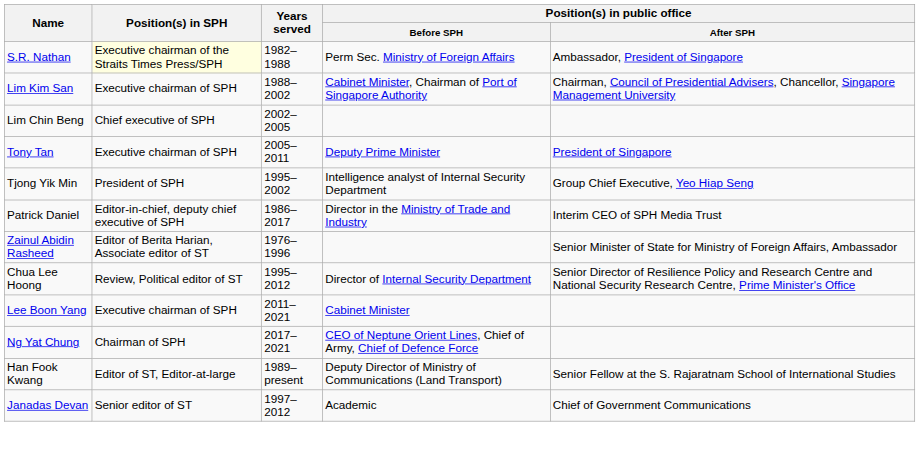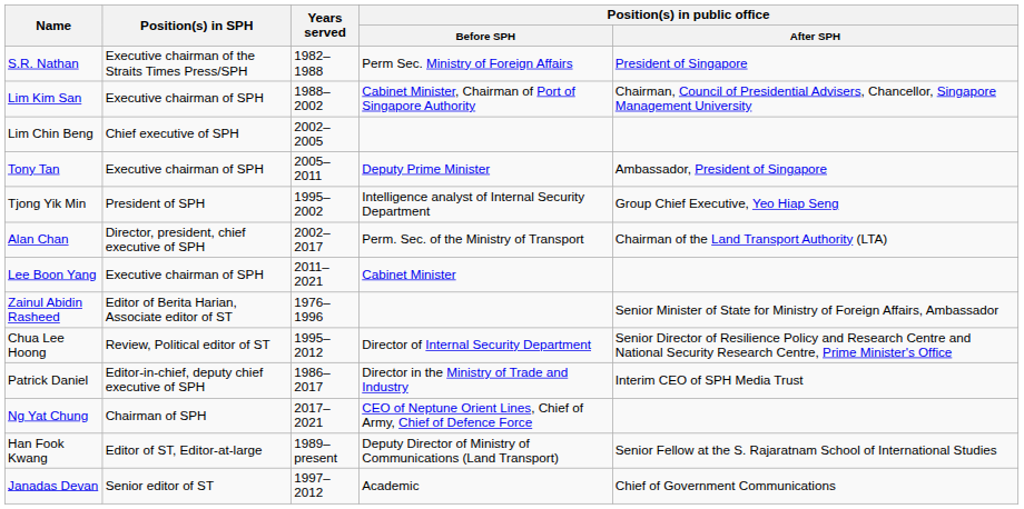 <table class="wikitable">
 <tr>
 <th rowspan="2">Name</th>
 <th rowspan="2">Position(s) in SPH</th>
 <th rowspan="2">Years served</th>
 <th colspan="2">Position(s) in public office</th>
 </tr>
 <tr>
 <th><small>Before SPH</small></th>
 <th><small>After SPH</small></th>
 </tr>
 <tr>
 <td><a href='#'>S.R. Nathan</a></td>
-<td style="background: lightyellow;">Executive chairman of the Straits Times Press/SPH</td>
+<td>Executive chairman of the Straits Times Press/SPH</td>
 <td>1982–1988</td>
 <td>Perm Sec. <a href='#'>Ministry of Foreign Affairs</a></td>
-<td>Ambassador, <a href='#'>President of Singapore</a></td>
+<td><a href='#'>President of Singapore</a></td>
 </tr>
 <tr>
 <td><a href='#'>Lim Kim San</a></td>
 <td>Executive chairman of SPH</td>
 <td>1988–2002</td>
 <td><a href='#'>Cabinet Minister</a>, Chairman of <a href='#'>Port of Singapore Authority</a></td>
 <td>Chairman, <a href='#'>Council of Presidential Advisers</a>, Chancellor, <a href='#'>Singapore Management University</a></td>
 </tr>
 <tr>
 <td>Lim Chin Beng</td>
 <td>Chief executive of SPH</td>
 <td>2002–2005</td>
 <td></td>
 <td></td>
 </tr>
 <tr>
 <td><a href='#'>Tony Tan</a></td>
 <td>Executive chairman of SPH</td>
 <td>2005–2011</td>
 <td><a href='#'>Deputy Prime Minister</a></td>
-<td><a href='#'>President of Singapore</a></td>
+<td>Ambassador, <a href='#'>President of Singapore</a></td>
 </tr>
 <tr>
 <td>Tjong Yik Min</td>
 <td>President of SPH</td>
 <td>1995–2002</td>
 <td>Intelligence analyst of Internal Security Department</td>
 <td>Group Chief Executive, <a href='#'>Yeo Hiap Seng</a></td>
 </tr>
 <tr>
-<td>Patrick Daniel</td>
-<td>Editor-in-chief, deputy chief executive of SPH</td>
-<td>1986–2017</td>
-<td>Director in the <a href='#'>Ministry of Trade and Industry</a></td>
-<td>Interim CEO of SPH Media Trust</td>
+<td><a href='#'>Alan Chan</a></td>
+<td>Director, president, chief executive of SPH</td>
+<td>2002–2017</td>
+<td>Perm. Sec. of the Ministry of Transport</td>
+<td>Chairman of the <a href='#'>Land Transport Authority</a> (LTA)</td>
+</tr>
+<tr>
+<td><a href='#'>Lee Boon Yang</a></td>
+<td>Executive chairman of SPH</td>
+<td>2011–2021</td>
+<td><a href='#'>Cabinet Minister</a></td>
+<td></td>
 </tr>
 <tr>
 <td><a href='#'>Zainul Abidin Rasheed</a></td>
 <td>Editor of Berita Harian, Associate editor of ST</td>
 <td>1976–1996</td>
 <td></td>
 <td>Senior Minister of State for Ministry of Foreign Affairs, Ambassador</td>
 </tr>
 <tr>
 <td>Chua Lee Hoong</td>
 <td>Review, Political editor of ST</td>
 <td>1995–2012</td>
 <td>Director of <a href='#'>Internal Security Department</a></td>
 <td>Senior Director of Resilience Policy and Research Centre and National Security Research Centre, <a href='#'>Prime Minister's Office</a></td>
 </tr>
 <tr>
-<td><a href='#'>Lee Boon Yang</a></td>
-<td>Executive chairman of SPH</td>
-<td>2011–2021</td>
-<td><a href='#'>Cabinet Minister</a></td>
-<td></td>
+<td>Patrick Daniel</td>
+<td>Editor-in-chief, deputy chief executive of SPH</td>
+<td>1986–2017</td>
+<td>Director in the <a href='#'>Ministry of Trade and Industry</a></td>
+<td>Interim CEO of SPH Media Trust</td>
 </tr>
 <tr>
 <td><a href='#'>Ng Yat Chung</a></td>
 <td>Chairman of SPH</td>
 <td>2017–2021</td>
 <td><a href='#'>CEO of Neptune Orient Lines</a>, Chief of Army, <a href='#'>Chief of Defence Force</a></td>
 <td></td>
 </tr>
 <tr>
 <td>Han Fook Kwang</td>
 <td>Editor of ST, Editor-at-large</td>
 <td>1989–present</td>
 <td>Deputy Director of Ministry of Communications (Land Transport)</td>
 <td>Senior Fellow at the S. Rajaratnam School of International Studies</td>
 </tr>
 <tr>
 <td><a href='#'>Janadas Devan</a></td>
 <td>Senior editor of ST</td>
 <td>1997–2012</td>
 <td>Academic</td>
 <td>Chief of Government Communications</td>
 </tr>
 </table>
